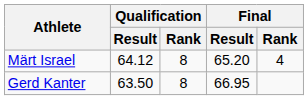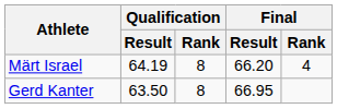 <table class="wikitable" style="font-size:90%;text-align:center;">
 <tr>
 <th rowspan="2" width="100">Athlete</th>
 <th colspan="2" width="80">Qualification</th>
 <th colspan="2" width="80">Final</th>
 </tr>
 <tr>
 <th width="40">Result</th>
 <th width="40">Rank</th>
 <th width="40">Result</th>
 <th width="40">Rank</th>
 </tr>
 <tr>
 <td align="left"><a href='#'>Märt Israel</a></td>
-<td>64.12</td>
+<td>64.19</td>
 <td>8</td>
-<td>65.20</td>
+<td>66.20</td>
 <td>4</td>
 </tr>
 <tr>
 <td align="left"><a href='#'>Gerd Kanter</a></td>
 <td>63.50</td>
 <td>8</td>
 <td>66.95</td>
 <td></td>
 </tr>
 </table>
